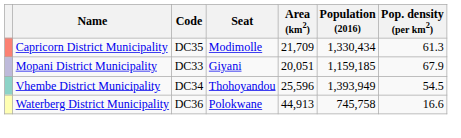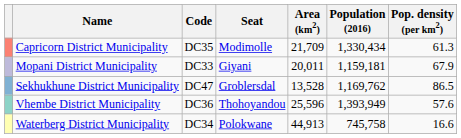 <table class="wikitable sortable">
 <tr>
 <th class="unsortable"> </th>
 <th>Name</th>
 <th>Code</th>
 <th>Seat</th>
 <th>Area<br><small>(km<sup>2</sup>)</small></th>
 <th>Population<br><small>(2016)</small></th>
 <th>Pop. density<br><small>(per km<sup>2</sup>)</small></th>
 </tr>
 <tr>
 <td style="text-align:center;background-color:#FB8072"></td>
 <td><a href='#'>Capricorn District Municipality</a></td>
 <td>DC35</td>
 <td><a href='#'>Modimolle</a></td>
 <td style="text-align:right">21,709</td>
 <td style="text-align:right">1,330,434</td>
 <td style="text-align:right">61.3</td>
 </tr>
 <tr>
 <td style="text-align:center;background-color:#BEBADA"></td>
 <td><a href='#'>Mopani District Municipality</a></td>
 <td>DC33</td>
 <td><a href='#'>Giyani</a></td>
-<td style="text-align:right">20,051</td>
-<td style="text-align:right">1,159,185</td>
+<td style="text-align:right">20,011</td>
+<td style="text-align:right">1,159,181</td>
 <td style="text-align:right">67.9</td>
+</tr>
+<tr>
+<td style="text-align:center;background-color:#80B1D3"></td>
+<td><a href='#'>Sekhukhune District Municipality</a></td>
+<td>DC47</td>
+<td><a href='#'>Groblersdal</a></td>
+<td style="text-align:right">13,528</td>
+<td style="text-align:right">1,169,762</td>
+<td style="text-align:right">86.5</td>
 </tr>
 <tr>
 <td style="text-align:center;background-color:#8DD3C7"></td>
 <td><a href='#'>Vhembe District Municipality</a></td>
-<td>DC34</td>
+<td>DC36</td>
 <td><a href='#'>Thohoyandou</a></td>
 <td style="text-align:right">25,596</td>
 <td style="text-align:right">1,393,949</td>
-<td style="text-align:right">54.5</td>
+<td style="text-align:right">57.6</td>
 </tr>
 <tr>
 <td style="text-align:center;background-color:#FFFFB3"></td>
 <td><a href='#'>Waterberg District Municipality</a></td>
-<td>DC36</td>
+<td>DC34</td>
 <td><a href='#'>Polokwane</a></td>
 <td style="text-align:right">44,913</td>
 <td style="text-align:right">745,758</td>
 <td style="text-align:right">16.6</td>
 </tr>
 </table>
